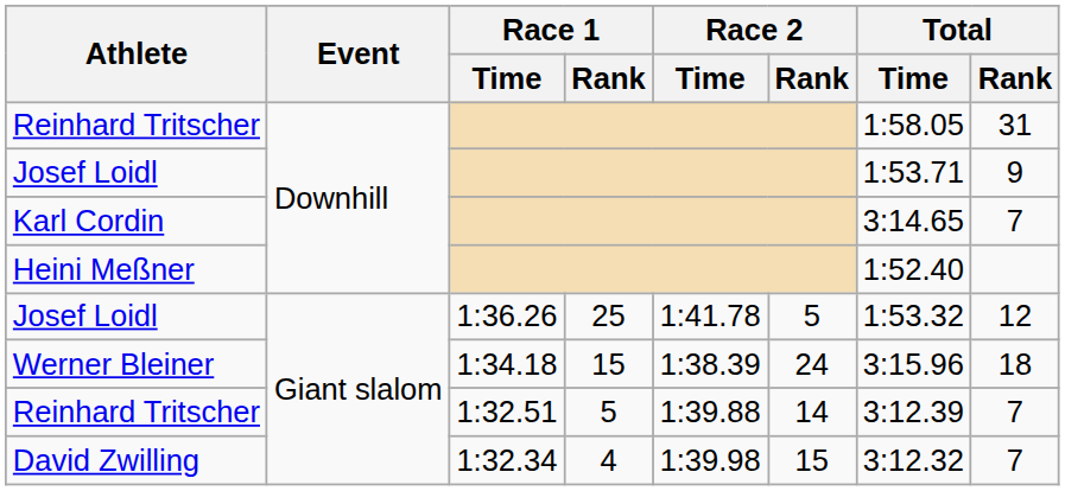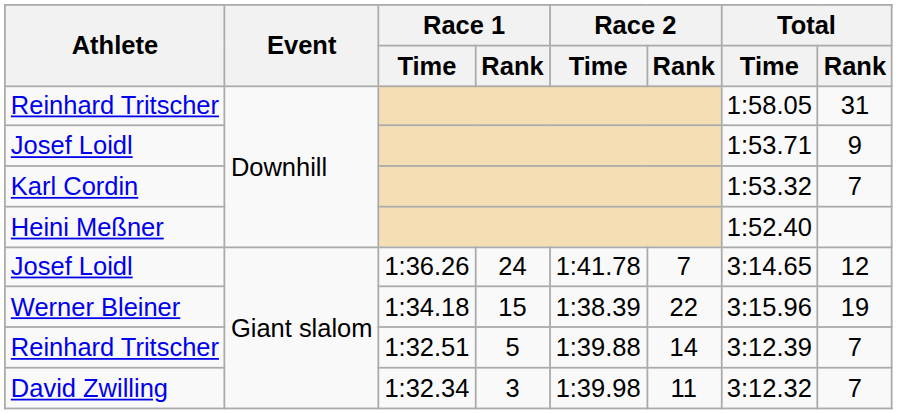 <table class="wikitable" style="font-size:90%">
 <tr>
 <th rowspan="2">Athlete</th>
 <th rowspan="2">Event</th>
 <th colspan="2">Race 1</th>
 <th colspan="2">Race 2</th>
 <th colspan="2">Total</th>
 </tr>
 <tr>
 <th>Time</th>
 <th>Rank</th>
 <th>Time</th>
 <th>Rank</th>
 <th>Time</th>
 <th>Rank</th>
 </tr>
 <tr>
 <td><a href='#'>Reinhard Tritscher</a></td>
 <td rowspan="4">Downhill</td>
 <td colspan="4" bgcolor="wheat"></td>
 <td align="center">1:58.05</td>
 <td align="center">31</td>
 </tr>
 <tr>
 <td><a href='#'>Josef Loidl</a></td>
 <td colspan="4" bgcolor="wheat"></td>
 <td align="center">1:53.71</td>
 <td align="center">9</td>
 </tr>
 <tr>
 <td><a href='#'>Karl Cordin</a></td>
 <td colspan="4" bgcolor="wheat"></td>
-<td align="center">3:14.65</td>
+<td align="center">1:53.32</td>
 <td align="center">7</td>
 </tr>
 <tr>
 <td><a href='#'>Heini Meßner</a></td>
 <td colspan="4" bgcolor="wheat"></td>
 <td align="center">1:52.40</td>
 <td align="center"></td>
 </tr>
 <tr>
 <td><a href='#'>Josef Loidl</a></td>
 <td rowspan="4">Giant slalom</td>
 <td align="center">1:36.26</td>
-<td align="center">25</td>
+<td align="center">24</td>
 <td align="center">1:41.78</td>
-<td align="center">5</td>
-<td align="center">1:53.32</td>
+<td align="center">7</td>
+<td align="center">3:14.65</td>
 <td align="center">12</td>
 </tr>
 <tr>
 <td><a href='#'>Werner Bleiner</a></td>
 <td align="center">1:34.18</td>
 <td align="center">15</td>
 <td align="center">1:38.39</td>
-<td align="center">24</td>
+<td align="center">22</td>
 <td align="center">3:15.96</td>
-<td align="center">18</td>
+<td align="center">19</td>
 </tr>
 <tr>
 <td><a href='#'>Reinhard Tritscher</a></td>
 <td align="center">1:32.51</td>
 <td align="center">5</td>
 <td align="center">1:39.88</td>
 <td align="center">14</td>
 <td align="center">3:12.39</td>
 <td align="center">7</td>
 </tr>
 <tr>
 <td><a href='#'>David Zwilling</a></td>
 <td align="center">1:32.34</td>
-<td align="center">4</td>
+<td align="center">3</td>
 <td align="center">1:39.98</td>
-<td align="center">15</td>
+<td align="center">11</td>
 <td align="center">3:12.32</td>
 <td align="center">7</td>
 </tr>
 </table>
